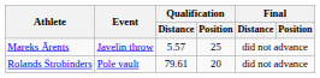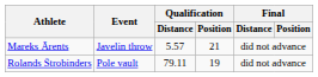 <table class=wikitable style="font-size:90%">
 <tr>
 <th rowspan="2">Athlete</th>
 <th rowspan="2">Event</th>
 <th colspan="2">Qualification</th>
 <th colspan="2">Final</th>
 </tr>
 <tr style="font-size:95%">
 <th>Distance</th>
 <th>Position</th>
 <th>Distance</th>
 <th>Position</th>
 </tr>
 <tr style=text-align:center>
 <td style=text-align:left><a href='#'>Mareks Ārents</a></td>
 <td style=text-align:left><a href='#'>Javelin throw</a></td>
 <td>5.57</td>
-<td>25</td>
+<td>21</td>
 <td colspan="2">did not advance</td>
 </tr>
 <tr style=text-align:center>
 <td style=text-align:left><a href='#'>Rolands Štrobinders</a></td>
 <td style=text-align:left><a href='#'>Pole vault</a></td>
-<td>79.61</td>
-<td>20</td>
+<td>79.11</td>
+<td>19</td>
 <td colspan="2">did not advance</td>
 </tr>
 </table>
